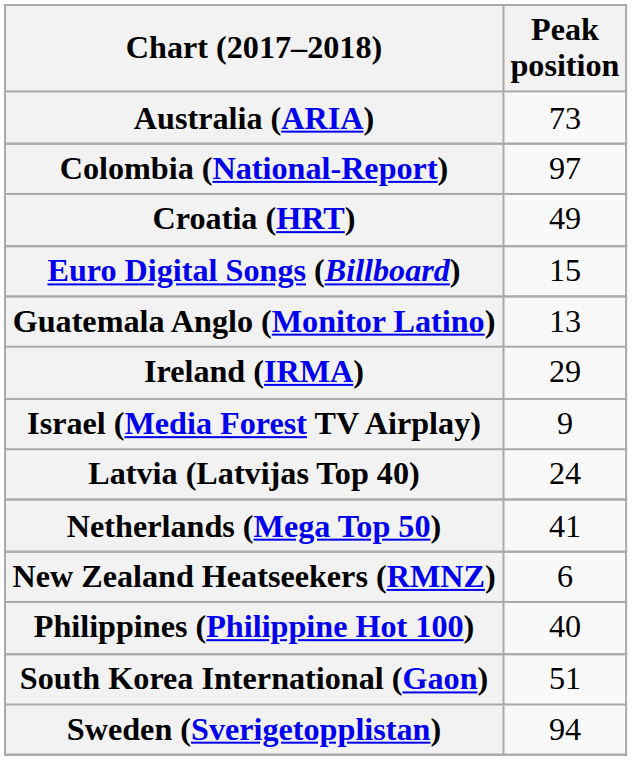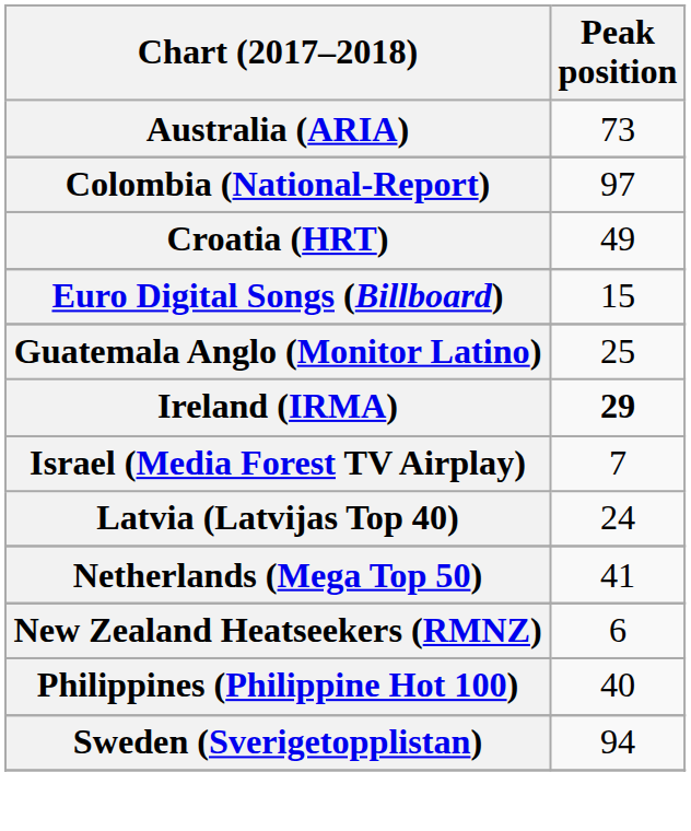 <table class="wikitable sortable plainrowheaders" style="text-align:center">
 <tr>
 <th scope="col">Chart (2017–2018)</th>
 <th scope="col">Peak<br> position</th>
 </tr>
 <tr>
 <th scope="row">Australia (<a href='#'>ARIA</a>)</th>
 <td>73</td>
 </tr>
 <tr>
 </tr>
 <tr>
 </tr>
 <tr>
 </tr>
 <tr>
 </tr>
 <tr>
 </tr>
 <tr>
 </tr>
 <tr>
 <th scope="row">Colombia (<a href='#'>National-Report</a>)</th>
 <td>97</td>
 </tr>
 <tr>
 <th scope="row">Croatia (<a href='#'>HRT</a>)</th>
 <td>49</td>
 </tr>
 <tr>
 </tr>
 <tr>
 </tr>
 <tr>
 <th scope="row"><a href='#'>Euro Digital Songs</a> (<em><a href='#'>Billboard</a></em>)</th>
 <td>15</td>
 </tr>
 <tr>
 </tr>
 <tr>
 </tr>
 <tr>
 </tr>
 <tr>
 <th scope="row">Guatemala Anglo (<a href='#'>Monitor Latino</a>)</th>
-<td>13</td>
+<td>25</td>
 </tr>
 <tr>
 <th scope="row">Ireland (<a href='#'>IRMA</a>)</th>
-<td>29</td>
+<td><strong>29</strong></td>
 </tr>
 <tr>
 <th scope="row">Israel (<a href='#'>Media Forest</a> TV Airplay)</th>
-<td>9</td>
+<td>7</td>
 </tr>
 <tr>
 <th scope="row">Latvia (Latvijas Top 40)</th>
 <td>24</td>
 </tr>
 <tr>
 </tr>
 <tr>
 <th scope="row">Netherlands (<a href='#'>Mega Top 50</a>)</th>
 <td>41</td>
 </tr>
 <tr>
 </tr>
 <tr>
 <th scope="row">New Zealand Heatseekers (<a href='#'>RMNZ</a>)</th>
 <td>6</td>
 </tr>
 <tr>
 <th scope="row">Philippines (<a href='#'>Philippine Hot 100</a>)</th>
 <td>40</td>
 </tr>
 <tr>
 </tr>
 <tr>
 </tr>
 <tr>
 </tr>
 <tr>
 </tr>
 <tr>
 </tr>
 <tr>
 </tr>
 <tr>
-<th scope="row">South Korea International (<a href='#'>Gaon</a>)</th>
-<td>51</td>
-</tr>
-<tr>
 <th scope="row">Sweden (<a href='#'>Sverigetopplistan</a>)</th>
 <td>94</td>
 </tr>
 <tr>
 </tr>
 <tr>
 </tr>
 <tr>
 </tr>
 <tr>
 </tr>
 </table>
